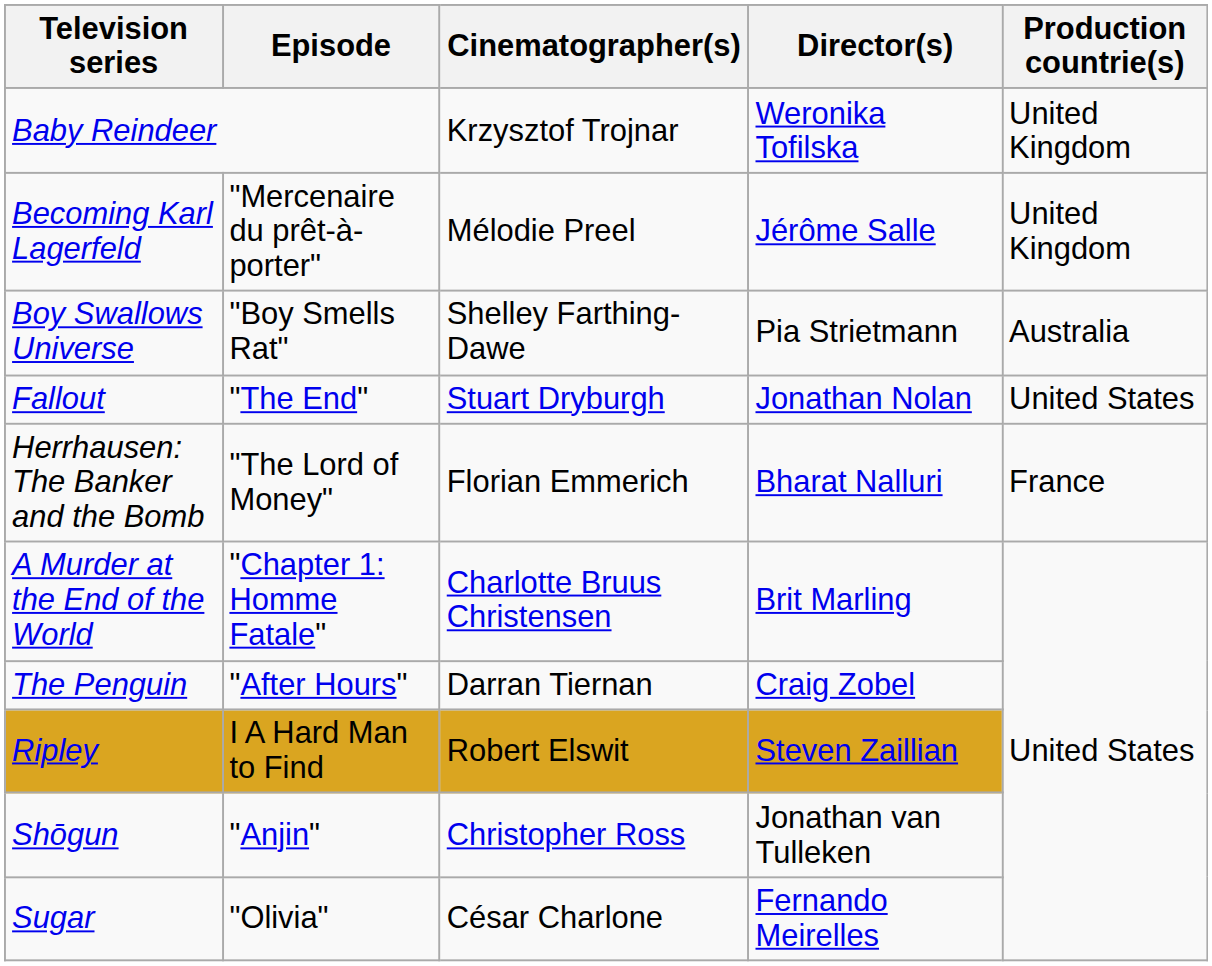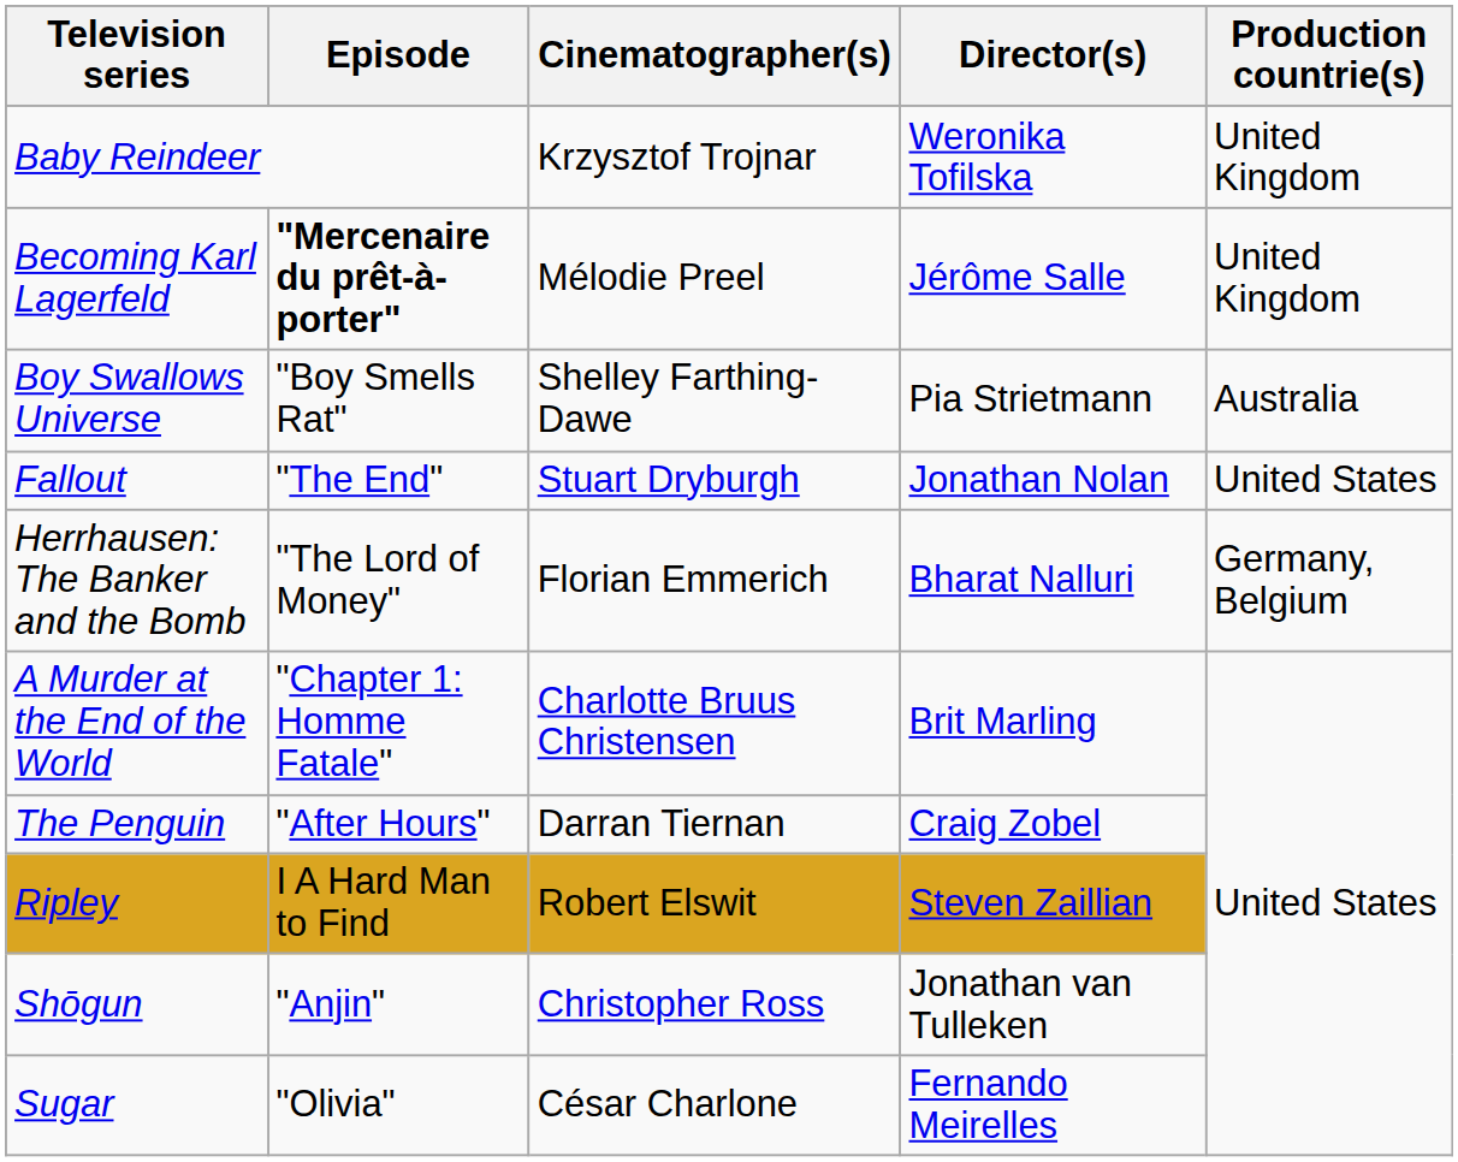 <table class="wikitable" style="width:100%; margin-bottom:4px">
 <tr>
 <th scope="col" width="18%">Television series</th>
 <th scope="col" width="18%">Episode</th>
 <th scope="col" width="21%">Cinematographer(s)</th>
 <th scope="col" width="21%">Director(s)</th>
 <th scope="col" width="17%">Production countrie(s)</th>
 </tr>
 <tr>
 <td colspan="2"><em><a href='#'>Baby Reindeer</a></em></td>
 <td>Krzysztof Trojnar</td>
 <td><a href='#'>Weronika Tofilska</a></td>
 <td>United Kingdom</td>
 </tr>
 <tr>
 <td><em><a href='#'>Becoming Karl Lagerfeld</a></em></td>
-<td>"Mercenaire du prêt-à-porter"</td>
+<td><strong>"Mercenaire du prêt-à-porter"</strong></td>
 <td>Mélodie Preel</td>
 <td><a href='#'>Jérôme Salle</a></td>
 <td>United Kingdom</td>
 </tr>
 <tr>
 <td><em><a href='#'>Boy Swallows Universe</a></em></td>
 <td>"Boy Smells Rat"</td>
 <td>Shelley Farthing-Dawe</td>
 <td>Pia Strietmann</td>
 <td>Australia</td>
 </tr>
 <tr>
 <td><em><a href='#'>Fallout</a></em></td>
 <td>"<a href='#'>The End</a>"</td>
 <td><a href='#'>Stuart Dryburgh</a></td>
 <td><a href='#'>Jonathan Nolan</a></td>
 <td>United States</td>
 </tr>
 <tr>
 <td><em>Herrhausen: The Banker and the Bomb</em></td>
 <td>"The Lord of Money"</td>
 <td>Florian Emmerich</td>
 <td><a href='#'>Bharat Nalluri</a></td>
-<td>France</td>
+<td>Germany, Belgium</td>
 </tr>
 <tr>
 <td><em><a href='#'>A Murder at the End of the World</a></em></td>
 <td>"<a href='#'>Chapter 1: Homme Fatale</a>"</td>
 <td><a href='#'>Charlotte Bruus Christensen</a></td>
 <td><a href='#'>Brit Marling</a></td>
 <td rowspan="5">United States</td>
 </tr>
 <tr>
 <td><em><a href='#'>The Penguin</a></em></td>
 <td>"<a href='#'>After Hours</a>"</td>
 <td>Darran Tiernan</td>
 <td><a href='#'>Craig Zobel</a></td>
 </tr>
 <tr style="background:#daa520">
 <td><em><a href='#'>Ripley</a></em></td>
 <td>I A Hard Man to Find</td>
 <td>Robert Elswit</td>
 <td><a href='#'>Steven Zaillian</a></td>
 </tr>
 <tr>
 <td><em><a href='#'>Shōgun</a></em></td>
 <td>"<a href='#'>Anjin</a>"</td>
 <td><a href='#'>Christopher Ross</a></td>
 <td>Jonathan van Tulleken</td>
 </tr>
 <tr>
 <td><em><a href='#'>Sugar</a></em></td>
 <td>"Olivia"</td>
 <td>César Charlone</td>
 <td><a href='#'>Fernando Meirelles</a></td>
 </tr>
 </table>
